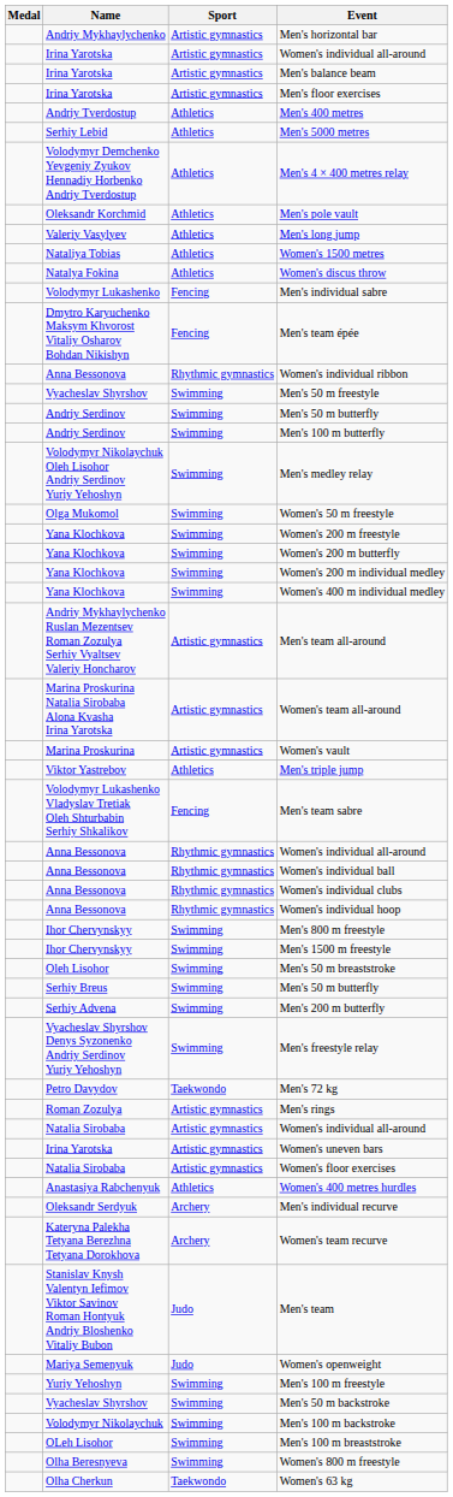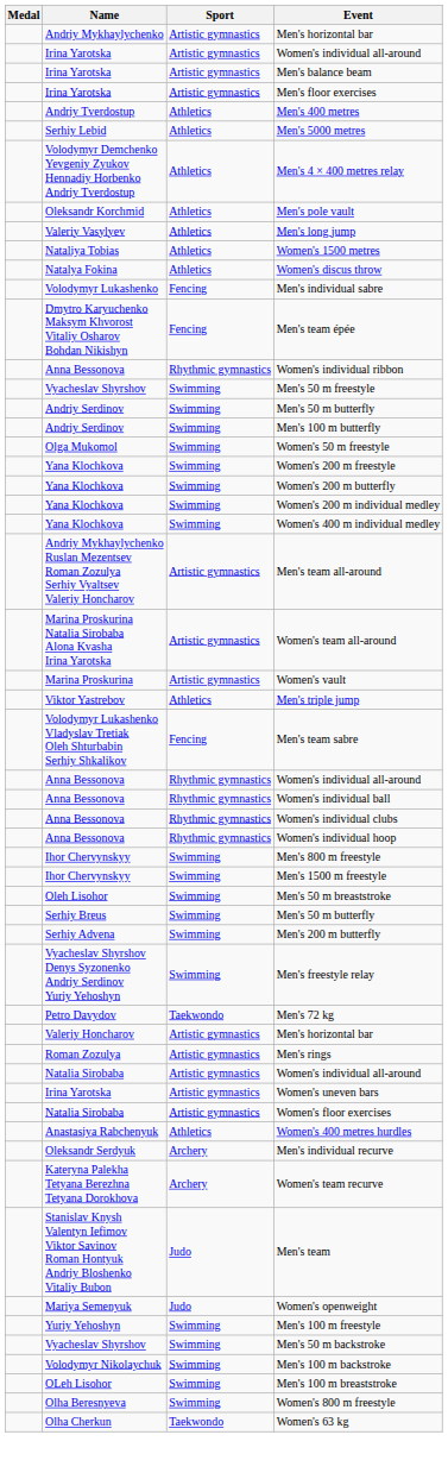 <table class="wikitable sortable" style="font-size: 95%;">
 <tr>
 <th>Medal</th>
 <th>Name</th>
 <th>Sport</th>
 <th>Event</th>
 </tr>
 <tr>
 <td></td>
 <td><a href='#'>Andriy Mykhaylychenko</a></td>
 <td><a href='#'>Artistic gymnastics</a></td>
 <td>Men's horizontal bar</td>
 </tr>
 <tr>
 <td></td>
 <td><a href='#'>Irina Yarotska</a></td>
 <td><a href='#'>Artistic gymnastics</a></td>
 <td>Women's individual all-around</td>
 </tr>
 <tr>
 <td></td>
 <td><a href='#'>Irina Yarotska</a></td>
 <td><a href='#'>Artistic gymnastics</a></td>
 <td>Men's balance beam</td>
 </tr>
 <tr>
 <td></td>
 <td><a href='#'>Irina Yarotska</a></td>
 <td><a href='#'>Artistic gymnastics</a></td>
 <td>Men's floor exercises</td>
 </tr>
 <tr>
 <td></td>
 <td><a href='#'>Andriy Tverdostup</a></td>
 <td><a href='#'>Athletics</a></td>
 <td><a href='#'>Men's 400 metres</a></td>
 </tr>
 <tr>
 <td></td>
 <td><a href='#'>Serhiy Lebid</a></td>
 <td><a href='#'>Athletics</a></td>
 <td><a href='#'>Men's 5000 metres</a></td>
 </tr>
 <tr>
 <td></td>
 <td><a href='#'>Volodymyr Demchenko</a><br><a href='#'>Yevgeniy Zyukov</a><br><a href='#'>Hennadiy Horbenko</a><br><a href='#'>Andriy Tverdostup</a></td>
 <td><a href='#'>Athletics</a></td>
 <td><a href='#'>Men's 4 × 400 metres relay</a></td>
 </tr>
 <tr>
 <td></td>
 <td><a href='#'>Oleksandr Korchmid</a></td>
 <td><a href='#'>Athletics</a></td>
 <td><a href='#'>Men's pole vault</a></td>
 </tr>
 <tr>
 <td></td>
 <td><a href='#'>Valeriy Vasylyev</a></td>
 <td><a href='#'>Athletics</a></td>
 <td><a href='#'>Men's long jump</a></td>
 </tr>
 <tr>
 <td></td>
 <td><a href='#'>Nataliya Tobias</a></td>
 <td><a href='#'>Athletics</a></td>
 <td><a href='#'>Women's 1500 metres</a></td>
 </tr>
 <tr>
 <td></td>
 <td><a href='#'>Natalya Fokina</a></td>
 <td><a href='#'>Athletics</a></td>
 <td><a href='#'>Women's discus throw</a></td>
 </tr>
 <tr>
 <td></td>
 <td><a href='#'>Volodymyr Lukashenko</a></td>
 <td><a href='#'>Fencing</a></td>
 <td>Men's individual sabre</td>
 </tr>
 <tr>
 <td></td>
 <td><a href='#'>Dmytro Karyuchenko</a><br><a href='#'>Maksym Khvorost</a><br><a href='#'>Vitaliy Osharov</a><br><a href='#'>Bohdan Nikishyn</a></td>
 <td><a href='#'>Fencing</a></td>
 <td>Men's team épée</td>
 </tr>
 <tr>
 <td></td>
 <td><a href='#'>Anna Bessonova</a></td>
 <td><a href='#'>Rhythmic gymnastics</a></td>
 <td>Women's individual ribbon</td>
 </tr>
 <tr>
 <td></td>
 <td><a href='#'>Vyacheslav Shyrshov</a></td>
 <td><a href='#'>Swimming</a></td>
 <td>Men's 50 m freestyle</td>
 </tr>
 <tr>
 <td></td>
 <td><a href='#'>Andriy Serdinov</a></td>
 <td><a href='#'>Swimming</a></td>
 <td>Men's 50 m butterfly</td>
 </tr>
 <tr>
 <td></td>
 <td><a href='#'>Andriy Serdinov</a></td>
 <td><a href='#'>Swimming</a></td>
 <td>Men's 100 m butterfly</td>
-</tr>
-<tr>
-<td></td>
-<td><a href='#'>Volodymyr Nikolaychuk</a><br><a href='#'>Oleh Lisohor</a><br><a href='#'>Andriy Serdinov</a><br><a href='#'>Yuriy Yehoshyn</a></td>
-<td><a href='#'>Swimming</a></td>
-<td>Men's  medley relay</td>
 </tr>
 <tr>
 <td></td>
 <td><a href='#'>Olga Mukomol</a></td>
 <td><a href='#'>Swimming</a></td>
 <td>Women's 50 m freestyle</td>
 </tr>
 <tr>
 <td></td>
 <td><a href='#'>Yana Klochkova</a></td>
 <td><a href='#'>Swimming</a></td>
 <td>Women's 200 m freestyle</td>
 </tr>
 <tr>
 <td></td>
 <td><a href='#'>Yana Klochkova</a></td>
 <td><a href='#'>Swimming</a></td>
 <td>Women's 200 m butterfly</td>
 </tr>
 <tr>
 <td></td>
 <td><a href='#'>Yana Klochkova</a></td>
 <td><a href='#'>Swimming</a></td>
 <td>Women's 200 m individual medley</td>
 </tr>
 <tr>
 <td></td>
 <td><a href='#'>Yana Klochkova</a></td>
 <td><a href='#'>Swimming</a></td>
 <td>Women's 400 m individual medley</td>
 </tr>
 <tr>
 <td></td>
 <td><a href='#'>Andriy Mykhaylychenko</a><br><a href='#'>Ruslan Mezentsev</a><br><a href='#'>Roman Zozulya</a><br><a href='#'>Serhiy Vyaltsev</a><br><a href='#'>Valeriy Honcharov</a></td>
 <td><a href='#'>Artistic gymnastics</a></td>
 <td>Men's team all-around</td>
 </tr>
 <tr>
 <td></td>
 <td><a href='#'>Marina Proskurina</a><br><a href='#'>Natalia Sirobaba</a><br><a href='#'>Alona Kvasha</a><br><a href='#'>Irina Yarotska</a></td>
 <td><a href='#'>Artistic gymnastics</a></td>
 <td>Women's team all-around</td>
 </tr>
 <tr>
 <td></td>
 <td><a href='#'>Marina Proskurina</a></td>
 <td><a href='#'>Artistic gymnastics</a></td>
 <td>Women's vault</td>
 </tr>
 <tr>
 <td></td>
 <td><a href='#'>Viktor Yastrebov</a></td>
 <td><a href='#'>Athletics</a></td>
 <td><a href='#'>Men's triple jump</a></td>
 </tr>
 <tr>
 <td></td>
 <td><a href='#'>Volodymyr Lukashenko</a><br><a href='#'>Vladyslav Tretiak</a><br><a href='#'>Oleh Shturbabin</a><br><a href='#'>Serhiy Shkalikov</a></td>
 <td><a href='#'>Fencing</a></td>
 <td>Men's team sabre</td>
 </tr>
 <tr>
 <td></td>
 <td><a href='#'>Anna Bessonova</a></td>
 <td><a href='#'>Rhythmic gymnastics</a></td>
 <td>Women's individual all-around</td>
 </tr>
 <tr>
 <td></td>
 <td><a href='#'>Anna Bessonova</a></td>
 <td><a href='#'>Rhythmic gymnastics</a></td>
 <td>Women's individual ball</td>
 </tr>
 <tr>
 <td></td>
 <td><a href='#'>Anna Bessonova</a></td>
 <td><a href='#'>Rhythmic gymnastics</a></td>
 <td>Women's individual clubs</td>
 </tr>
 <tr>
 <td></td>
 <td><a href='#'>Anna Bessonova</a></td>
 <td><a href='#'>Rhythmic gymnastics</a></td>
 <td>Women's individual hoop</td>
 </tr>
 <tr>
 <td></td>
 <td><a href='#'>Ihor Chervynskyy</a></td>
 <td><a href='#'>Swimming</a></td>
 <td>Men's 800 m freestyle</td>
 </tr>
 <tr>
 <td></td>
 <td><a href='#'>Ihor Chervynskyy</a></td>
 <td><a href='#'>Swimming</a></td>
 <td>Men's 1500 m freestyle</td>
 </tr>
 <tr>
 <td></td>
 <td><a href='#'>Oleh Lisohor</a></td>
 <td><a href='#'>Swimming</a></td>
 <td>Men's 50 m breaststroke</td>
 </tr>
 <tr>
 <td></td>
 <td><a href='#'>Serhiy Breus</a></td>
 <td><a href='#'>Swimming</a></td>
 <td>Men's 50 m butterfly</td>
 </tr>
 <tr>
 <td></td>
 <td><a href='#'>Serhiy Advena</a></td>
 <td><a href='#'>Swimming</a></td>
 <td>Men's 200 m butterfly</td>
 </tr>
 <tr>
 <td></td>
 <td><a href='#'>Vyacheslav Shyrshov</a><br><a href='#'>Denys Syzonenko</a><br><a href='#'>Andriy Serdinov</a><br><a href='#'>Yuriy Yehoshyn</a></td>
 <td><a href='#'>Swimming</a></td>
 <td>Men's  freestyle relay</td>
 </tr>
 <tr>
 <td></td>
 <td><a href='#'>Petro Davydov</a></td>
 <td><a href='#'>Taekwondo</a></td>
 <td>Men's 72 kg</td>
 </tr>
 <tr>
 <td></td>
+<td><a href='#'>Valeriy Honcharov</a></td>
+<td><a href='#'>Artistic gymnastics</a></td>
+<td>Men's horizontal bar</td>
+</tr>
+<tr>
+<td></td>
 <td><a href='#'>Roman Zozulya</a></td>
 <td><a href='#'>Artistic gymnastics</a></td>
 <td>Men's rings</td>
 </tr>
 <tr>
 <td></td>
 <td><a href='#'>Natalia Sirobaba</a></td>
 <td><a href='#'>Artistic gymnastics</a></td>
 <td>Women's individual all-around</td>
 </tr>
 <tr>
 <td></td>
 <td><a href='#'>Irina Yarotska</a></td>
 <td><a href='#'>Artistic gymnastics</a></td>
 <td>Women's uneven bars</td>
 </tr>
 <tr>
 <td></td>
 <td><a href='#'>Natalia Sirobaba</a></td>
 <td><a href='#'>Artistic gymnastics</a></td>
 <td>Women's floor exercises</td>
 </tr>
 <tr>
 <td></td>
 <td><a href='#'>Anastasiya Rabchenyuk</a></td>
 <td><a href='#'>Athletics</a></td>
 <td><a href='#'>Women's 400 metres hurdles</a></td>
 </tr>
 <tr>
 <td></td>
 <td><a href='#'>Oleksandr Serdyuk</a></td>
 <td><a href='#'>Archery</a></td>
 <td>Men's individual recurve</td>
 </tr>
 <tr>
 <td></td>
 <td><a href='#'>Kateryna Palekha</a><br><a href='#'>Tetyana Berezhna</a><br><a href='#'>Tetyana Dorokhova</a></td>
 <td><a href='#'>Archery</a></td>
 <td>Women's team recurve</td>
 </tr>
 <tr>
 <td></td>
 <td><a href='#'>Stanislav Knysh</a><br><a href='#'>Valentyn Iefimov</a><br><a href='#'>Viktor Savinov</a><br><a href='#'>Roman Hontyuk</a><br><a href='#'>Andriy Bloshenko</a><br><a href='#'>Vitaliy Bubon</a></td>
 <td><a href='#'>Judo</a></td>
 <td>Men's team</td>
 </tr>
 <tr>
 <td></td>
 <td><a href='#'>Mariya Semenyuk</a></td>
 <td><a href='#'>Judo</a></td>
 <td>Women's openweight</td>
 </tr>
 <tr>
 <td></td>
 <td><a href='#'>Yuriy Yehoshyn</a></td>
 <td><a href='#'>Swimming</a></td>
 <td>Men's 100 m freestyle</td>
 </tr>
 <tr>
 <td></td>
 <td><a href='#'>Vyacheslav Shyrshov</a></td>
 <td><a href='#'>Swimming</a></td>
 <td>Men's 50 m backstroke</td>
 </tr>
 <tr>
 <td></td>
 <td><a href='#'>Volodymyr Nikolaychuk</a></td>
 <td><a href='#'>Swimming</a></td>
 <td>Men's 100 m backstroke</td>
 </tr>
 <tr>
 <td></td>
 <td><a href='#'>OLeh Lisohor</a></td>
 <td><a href='#'>Swimming</a></td>
 <td>Men's 100 m breaststroke</td>
 </tr>
 <tr>
 <td></td>
 <td><a href='#'>Olha Beresnyeva</a></td>
 <td><a href='#'>Swimming</a></td>
 <td>Women's 800 m freestyle</td>
 </tr>
 <tr>
 <td></td>
 <td><a href='#'>Olha Cherkun</a></td>
 <td><a href='#'>Taekwondo</a></td>
 <td>Women's 63 kg</td>
 </tr>
 </table>
